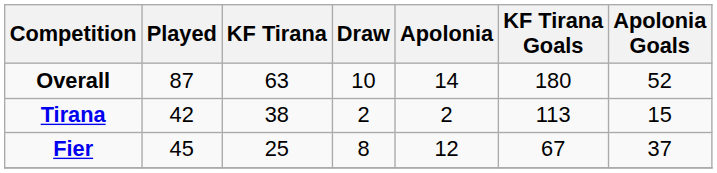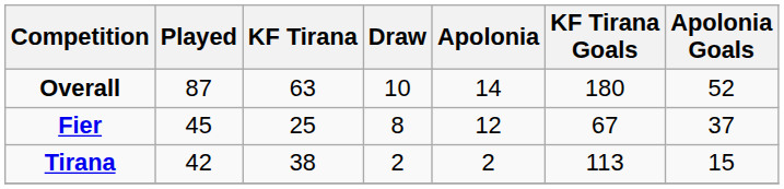 <table class=wikitable style="text-align:center">
 <tr>
 <th>Competition</th>
 <th>Played</th>
 <th>KF Tirana</th>
 <th>Draw</th>
 <th>Apolonia</th>
 <th>KF Tirana <br> Goals</th>
 <th>Apolonia <br> Goals</th>
 </tr>
 <tr>
 <td><strong>Overall</strong></td>
 <td>87</td>
 <td>63</td>
 <td>10</td>
 <td>14</td>
 <td>180</td>
 <td>52</td>
 </tr>
 <tr>
+<td><strong><a href='#'>Fier</a></strong></td>
+<td>45</td>
+<td>25</td>
+<td>8</td>
+<td>12</td>
+<td>67</td>
+<td>37</td>
+</tr>
+<tr>
 <td><strong><a href='#'>Tirana</a></strong></td>
 <td>42</td>
 <td>38</td>
 <td>2</td>
 <td>2</td>
 <td>113</td>
 <td>15</td>
 </tr>
 <tr>
-<td><strong><a href='#'>Fier</a></strong></td>
-<td>45</td>
-<td>25</td>
-<td>8</td>
-<td>12</td>
-<td>67</td>
-<td>37</td>
-</tr>
-<tr>
 </tr>
 </table>
